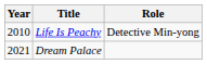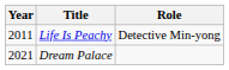 <table class="wikitable">
 <tr>
 <th>Year</th>
 <th>Title</th>
 <th>Role</th>
 </tr>
 <tr>
-<td>2010</td>
+<td>2011</td>
 <td><em><a href='#'>Life Is Peachy</a></em></td>
 <td>Detective Min-yong</td>
 </tr>
 <tr>
 <td>2021</td>
 <td><em>Dream Palace</em></td>
 <td></td>
 </tr>
 </table>
